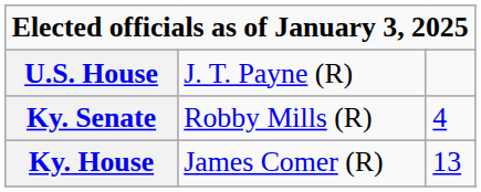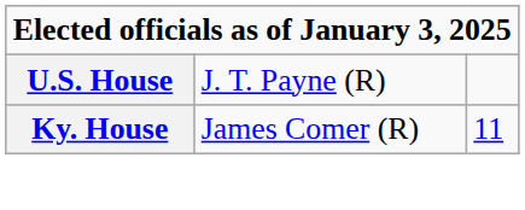 <table class=wikitable>
 <tr>
 <td colspan="3"><strong>Elected officials as of January 3, 2025</strong></td>
 </tr>
 <tr>
 <th scope=row><a href='#'>U.S. House</a></th>
 <td><a href='#'>J. T. Payne</a> (R)</td>
 <td></td>
 </tr>
 <tr>
-<th scope=row><a href='#'>Ky. Senate</a></th>
-<td><a href='#'>Robby Mills</a> (R)</td>
-<td><a href='#'>4</a></td>
-</tr>
-<tr>
 <th scope=row><a href='#'>Ky. House</a></th>
 <td><a href='#'>James Comer</a> (R)</td>
-<td><a href='#'>13</a></td>
+<td><a href='#'>11</a></td>
 </tr>
 </table>
